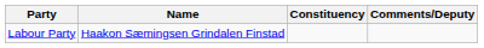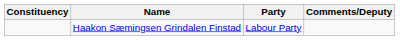 <table class="wikitable">
 <tr>
+<th>Constituency</th>
+<th>Name</th>
 <th>Party</th>
-<th>Name</th>
-<th>Constituency</th>
 <th>Comments/Deputy</th>
 </tr>
 <tr>
+<td></td>
+<td><a href='#'>Haakon Sæmingsen Grindalen Finstad</a></td>
 <td><a href='#'>Labour Party</a></td>
-<td><a href='#'>Haakon Sæmingsen Grindalen Finstad</a></td>
-<td></td>
 <td></td>
 </tr>
 </table>
